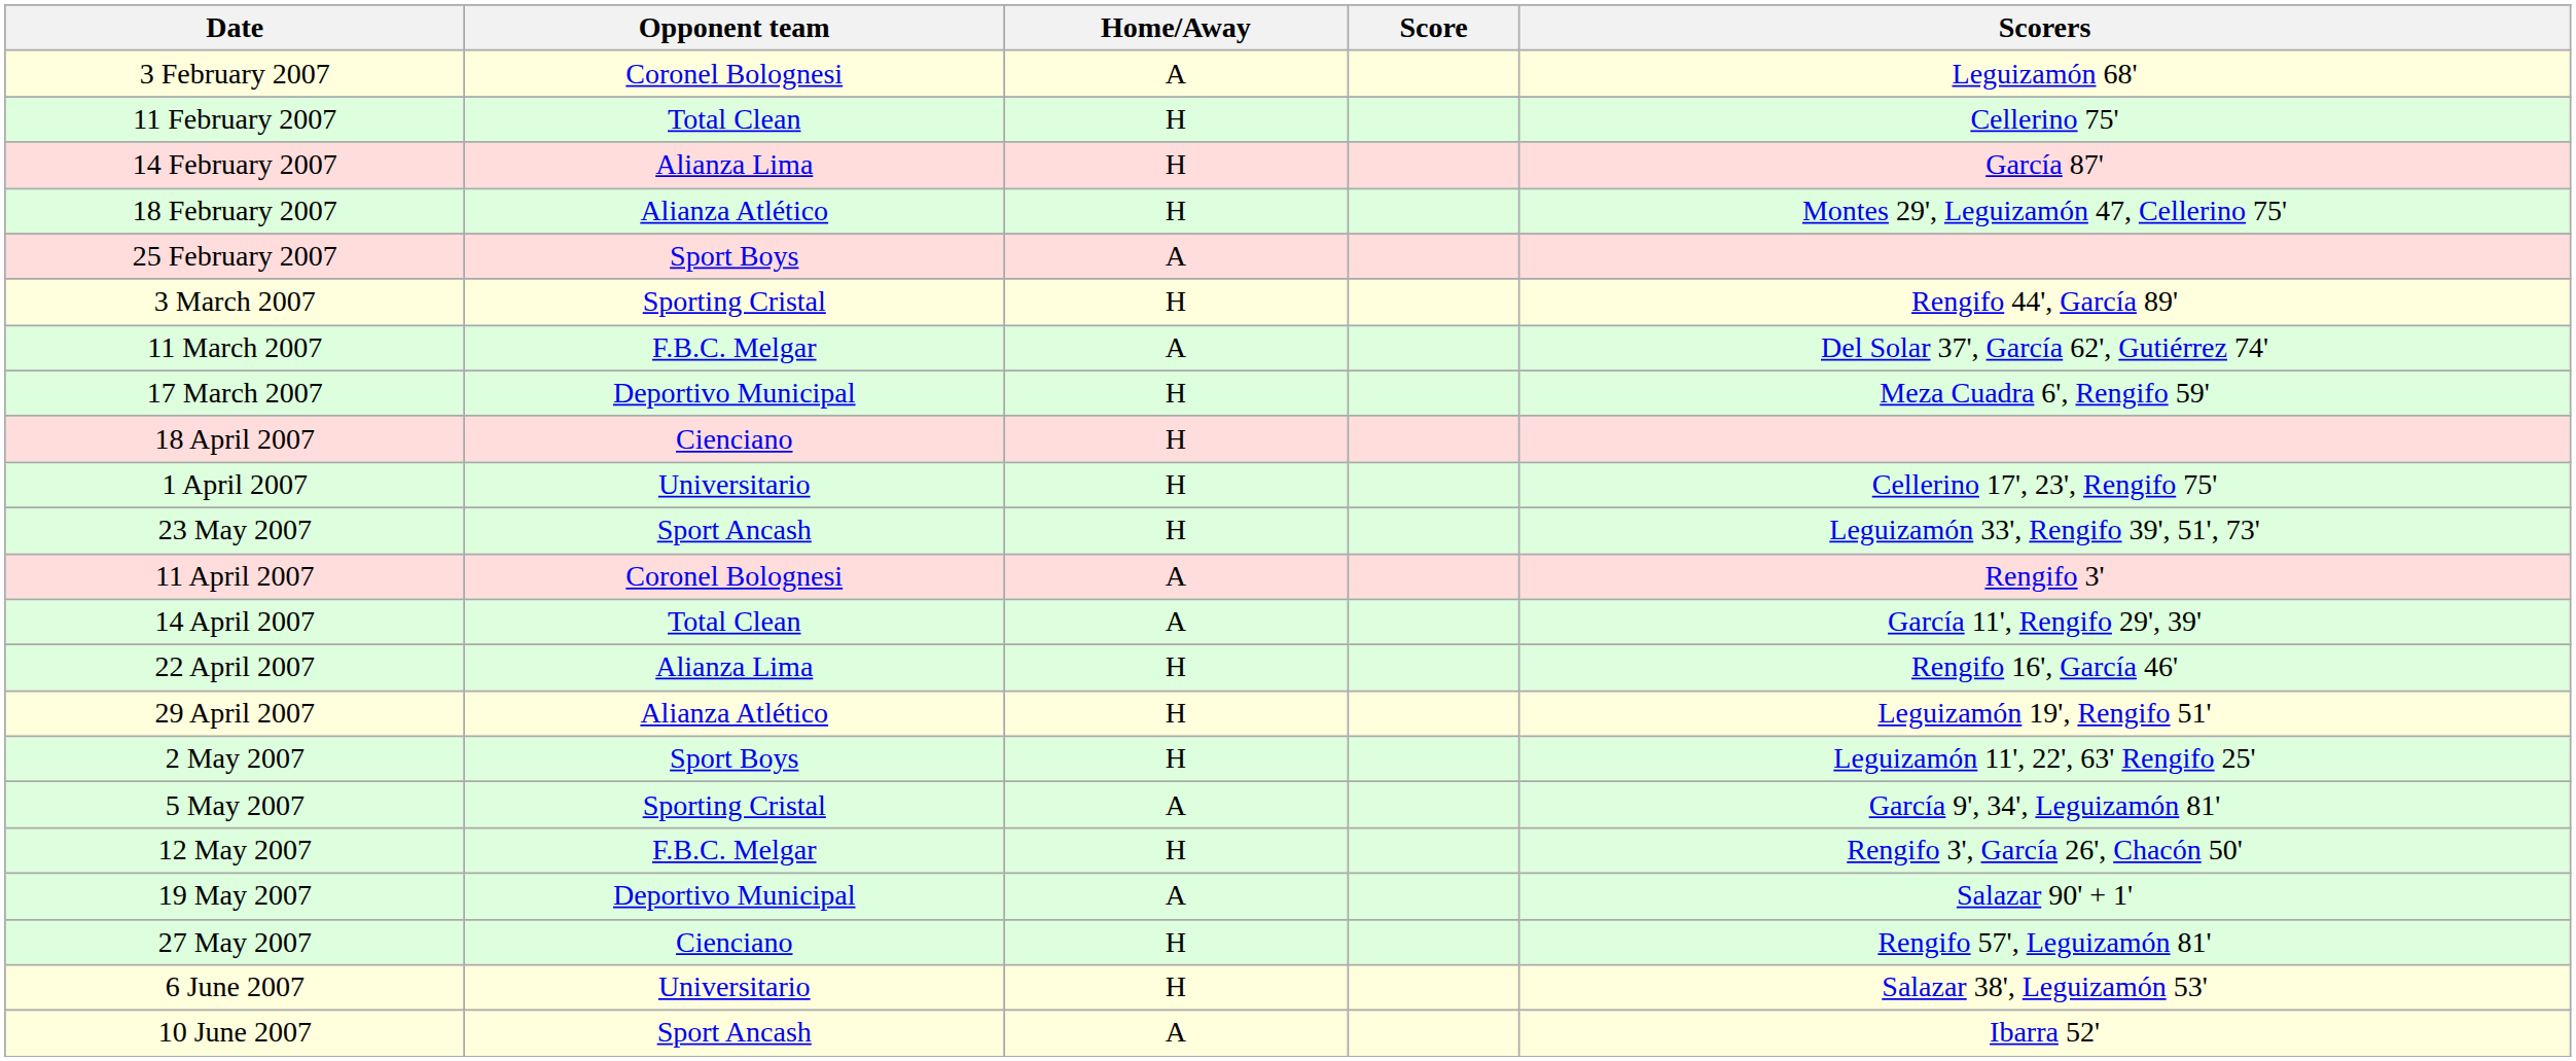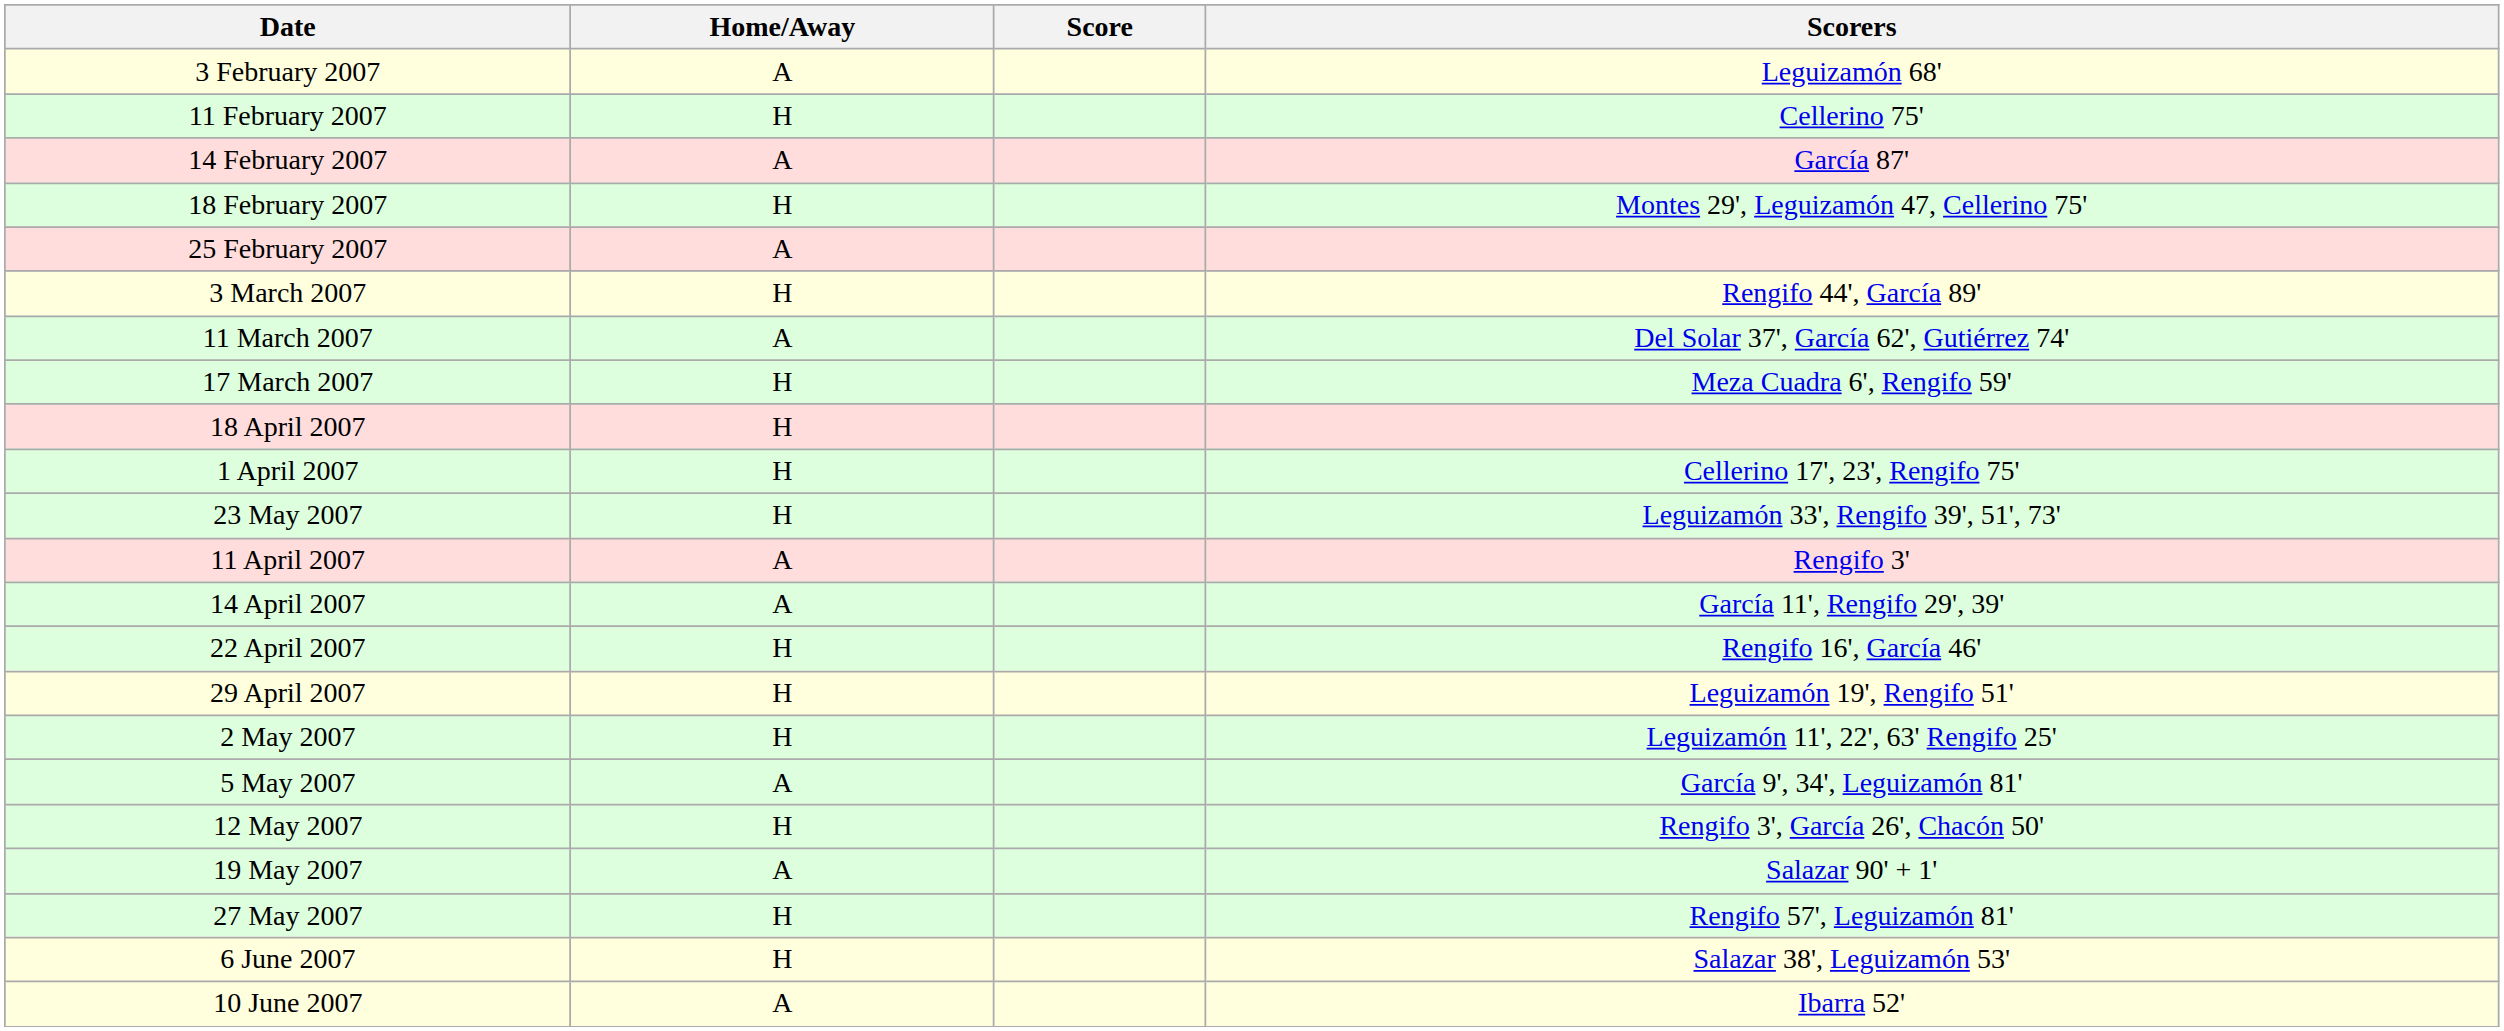 <table class="wikitable" width=90%>
 <tr>
 <th>Date</th>
-<th>Opponent team</th>
 <th>Home/Away</th>
 <th>Score</th>
 <th>Scorers</th>
 </tr>
 <tr bgcolor="#ffffdd">
 <td style="text-align: center">3 February 2007</td>
-<td style="text-align: center"><a href='#'>Coronel Bolognesi</a></td>
 <td style="text-align: center">A</td>
 <td style="text-align: center"></td>
 <td style="text-align: center"><a href='#'>Leguizamón</a> 68'</td>
 </tr>
 <tr bgcolor="#ddffdd">
 <td style="text-align: center">11 February 2007</td>
-<td style="text-align: center"><a href='#'>Total Clean</a></td>
 <td style="text-align: center">H</td>
 <td style="text-align: center"></td>
 <td style="text-align: center"><a href='#'>Cellerino</a> 75'</td>
 </tr>
 <tr bgcolor="#ffdddd">
 <td style="text-align: center">14 February 2007</td>
-<td style="text-align: center"><a href='#'>Alianza Lima</a></td>
-<td style="text-align: center">H</td>
+<td style="text-align: center">A</td>
 <td style="text-align: center"></td>
 <td style="text-align: center"><a href='#'>García</a> 87'</td>
 </tr>
 <tr bgcolor="#ddffdd">
 <td style="text-align: center">18 February 2007</td>
-<td style="text-align: center"><a href='#'>Alianza Atlético</a></td>
 <td style="text-align: center">H</td>
 <td style="text-align: center"></td>
 <td style="text-align: center"><a href='#'>Montes</a> 29', <a href='#'>Leguizamón</a> 47, <a href='#'>Cellerino</a> 75'</td>
 </tr>
 <tr bgcolor="#ffdddd">
 <td style="text-align: center">25 February 2007</td>
-<td style="text-align: center"><a href='#'>Sport Boys</a></td>
 <td style="text-align: center">A</td>
 <td style="text-align: center"></td>
 <td style="text-align: center"></td>
 </tr>
 <tr bgcolor="#ffffdd">
 <td style="text-align: center">3 March 2007</td>
-<td style="text-align: center"><a href='#'>Sporting Cristal</a></td>
 <td style="text-align: center">H</td>
 <td style="text-align: center"></td>
 <td style="text-align: center"><a href='#'>Rengifo</a> 44', <a href='#'>García</a> 89'</td>
 </tr>
 <tr bgcolor="#ddffdd">
 <td style="text-align: center">11 March 2007</td>
-<td style="text-align: center"><a href='#'>F.B.C. Melgar</a></td>
 <td style="text-align: center">A</td>
 <td style="text-align: center"></td>
 <td style="text-align: center"><a href='#'>Del Solar</a> 37', <a href='#'>García</a> 62', <a href='#'>Gutiérrez</a> 74'</td>
 </tr>
 <tr bgcolor="#ddffdd">
 <td style="text-align: center">17 March 2007</td>
-<td style="text-align: center"><a href='#'>Deportivo Municipal</a></td>
 <td style="text-align: center">H</td>
 <td style="text-align: center"></td>
 <td style="text-align: center"><a href='#'>Meza Cuadra</a> 6', <a href='#'>Rengifo</a> 59'</td>
 </tr>
 <tr bgcolor="#ffdddd">
 <td style="text-align: center">18 April 2007</td>
-<td style="text-align: center"><a href='#'>Cienciano</a></td>
 <td style="text-align: center">H</td>
 <td style="text-align: center"> </td>
 <td style="text-align: center"></td>
 </tr>
 <tr bgcolor="#ddffdd">
 <td style="text-align: center">1 April 2007</td>
-<td style="text-align: center"><a href='#'>Universitario</a></td>
 <td style="text-align: center">H</td>
 <td style="text-align: center"></td>
 <td style="text-align: center"><a href='#'>Cellerino</a> 17', 23', <a href='#'>Rengifo</a> 75'</td>
 </tr>
 <tr bgcolor="#ddffdd">
 <td style="text-align: center">23 May 2007</td>
-<td style="text-align: center"><a href='#'>Sport Ancash</a></td>
 <td style="text-align: center">H</td>
 <td style="text-align: center"></td>
 <td style="text-align: center"><a href='#'>Leguizamón</a> 33', <a href='#'>Rengifo</a> 39', 51', 73'</td>
 </tr>
 <tr bgcolor="#ffdddd">
 <td style="text-align: center">11 April 2007</td>
-<td style="text-align: center"><a href='#'>Coronel Bolognesi</a></td>
 <td style="text-align: center">A</td>
 <td style="text-align: center"></td>
 <td style="text-align: center"><a href='#'>Rengifo</a> 3'</td>
 </tr>
 <tr bgcolor="#ddffdd">
 <td style="text-align: center">14 April 2007</td>
-<td style="text-align: center"><a href='#'>Total Clean</a></td>
 <td style="text-align: center">A</td>
 <td style="text-align: center"></td>
 <td style="text-align: center"><a href='#'>García</a> 11', <a href='#'>Rengifo</a> 29', 39'</td>
 </tr>
 <tr bgcolor="#ddffdd">
 <td style="text-align: center">22 April 2007</td>
-<td style="text-align: center"><a href='#'>Alianza Lima</a></td>
 <td style="text-align: center">H</td>
 <td style="text-align: center"></td>
 <td style="text-align: center"><a href='#'>Rengifo</a> 16', <a href='#'>García</a> 46'</td>
 </tr>
 <tr bgcolor="#ffffdd">
 <td style="text-align: center">29 April 2007</td>
-<td style="text-align: center"><a href='#'>Alianza Atlético</a></td>
 <td style="text-align: center">H</td>
 <td style="text-align: center"></td>
 <td style="text-align: center"><a href='#'>Leguizamón</a> 19', <a href='#'>Rengifo</a> 51'</td>
 </tr>
 <tr bgcolor="#ddffdd">
 <td style="text-align: center">2 May 2007</td>
-<td style="text-align: center"><a href='#'>Sport Boys</a></td>
 <td style="text-align: center">H</td>
 <td style="text-align: center"></td>
 <td style="text-align: center"><a href='#'>Leguizamón</a> 11', 22', 63' <a href='#'>Rengifo</a> 25'</td>
 </tr>
 <tr bgcolor="#ddffdd">
 <td style="text-align: center">5 May 2007</td>
-<td style="text-align: center"><a href='#'>Sporting Cristal</a></td>
 <td style="text-align: center">A</td>
 <td style="text-align: center"></td>
 <td style="text-align: center"><a href='#'>García</a> 9', 34', <a href='#'>Leguizamón</a> 81'</td>
 </tr>
 <tr bgcolor="#ddffdd">
 <td style="text-align: center">12 May 2007</td>
-<td style="text-align: center"><a href='#'>F.B.C. Melgar</a></td>
 <td style="text-align: center">H</td>
 <td style="text-align: center"></td>
 <td style="text-align: center"><a href='#'>Rengifo</a> 3', <a href='#'>García</a> 26', <a href='#'>Chacón</a> 50'</td>
 </tr>
 <tr bgcolor="#ddffdd">
 <td style="text-align: center">19 May 2007</td>
-<td style="text-align: center"><a href='#'>Deportivo Municipal</a></td>
 <td style="text-align: center">A</td>
 <td style="text-align: center"></td>
 <td style="text-align: center"><a href='#'>Salazar</a> 90' + 1'</td>
 </tr>
 <tr bgcolor="#ddffdd">
 <td style="text-align: center">27 May 2007</td>
-<td style="text-align: center"><a href='#'>Cienciano</a></td>
 <td style="text-align: center">H</td>
 <td style="text-align: center"></td>
 <td style="text-align: center"><a href='#'>Rengifo</a> 57', <a href='#'>Leguizamón</a> 81'</td>
 </tr>
 <tr bgcolor="#ffffdd">
 <td style="text-align: center">6 June 2007</td>
-<td style="text-align: center"><a href='#'>Universitario</a></td>
 <td style="text-align: center">H</td>
 <td style="text-align: center"></td>
 <td style="text-align: center"><a href='#'>Salazar</a> 38', <a href='#'>Leguizamón</a> 53'</td>
 </tr>
 <tr bgcolor="#ffffdd">
 <td style="text-align: center">10 June 2007</td>
-<td style="text-align: center"><a href='#'>Sport Ancash</a></td>
 <td style="text-align: center">A</td>
 <td style="text-align: center"></td>
 <td style="text-align: center"><a href='#'>Ibarra</a> 52'</td>
 </tr>
 </table>
